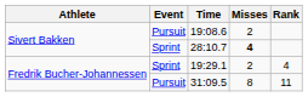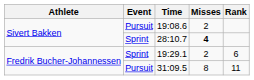 <table class="wikitable" style="font-size:90%">
 <tr>
 <th>Athlete</th>
 <th>Event</th>
 <th>Time</th>
 <th>Misses</th>
 <th>Rank</th>
 </tr>
 <tr align=center>
 <td align=left rowspan=2><a href='#'>Sivert Bakken</a></td>
 <td align=left><a href='#'>Pursuit</a></td>
 <td>19:08.6</td>
 <td>2</td>
 <td></td>
 </tr>
 <tr align=center>
 <td align=left><a href='#'>Sprint</a></td>
 <td>28:10.7</td>
 <td><strong>4</strong></td>
 <td></td>
 </tr>
 <tr align=center>
 <td align=left rowspan=2><a href='#'>Fredrik Bucher-Johannessen</a></td>
 <td align=left><a href='#'>Sprint</a></td>
 <td>19:29.1</td>
 <td>2</td>
-<td>4</td>
+<td>6</td>
 </tr>
 <tr align=center>
 <td align=left><a href='#'>Pursuit</a></td>
 <td>31:09.5</td>
 <td>8</td>
 <td>11</td>
 </tr>
 </table>
